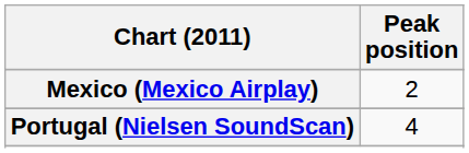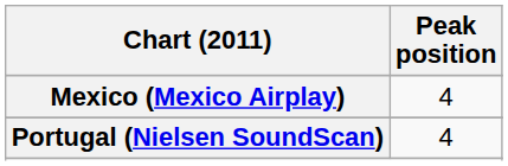 <table class="wikitable sortable plainrowheaders" style="text-align:center">
 <tr>
 <th scope="col">Chart (2011)</th>
 <th scope="col">Peak<br>position</th>
 </tr>
 <tr>
 </tr>
 <tr>
 </tr>
 <tr>
 </tr>
 <tr>
 </tr>
 <tr>
 </tr>
 <tr>
 </tr>
 <tr>
 </tr>
 <tr>
 </tr>
 <tr>
 </tr>
 <tr>
 </tr>
 <tr>
 </tr>
 <tr>
 </tr>
 <tr>
 <th scope="row">Mexico (<a href='#'>Mexico Airplay</a>)</th>
-<td style="text-align:center;">2</td>
+<td style="text-align:center;">4</td>
 </tr>
 <tr>
 </tr>
 <tr>
 </tr>
 <tr>
 </tr>
 <tr>
 <th scope="row">Portugal (<a href='#'>Nielsen SoundScan</a>)</th>
 <td>4</td>
 </tr>
 <tr>
 </tr>
 <tr>
 </tr>
 <tr>
 </tr>
 <tr>
 </tr>
 <tr>
 </tr>
 <tr>
 </tr>
 <tr>
 </tr>
 <tr>
 </tr>
 </table>
